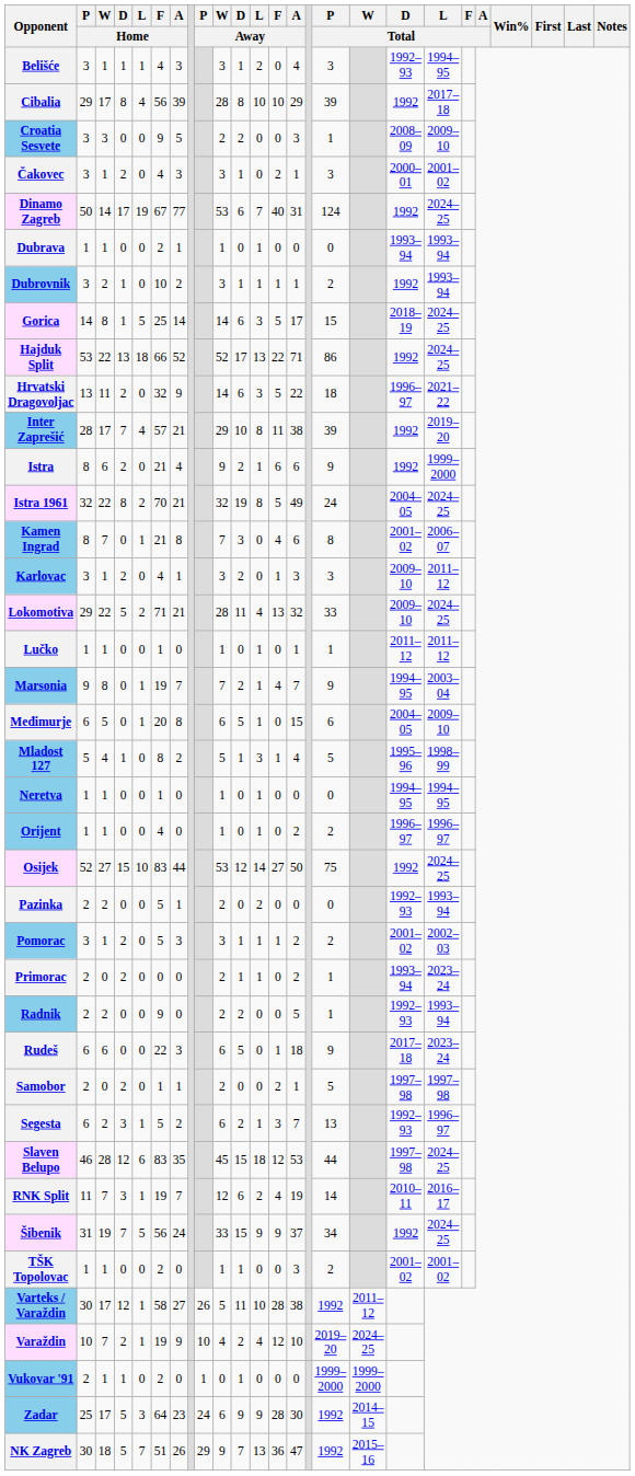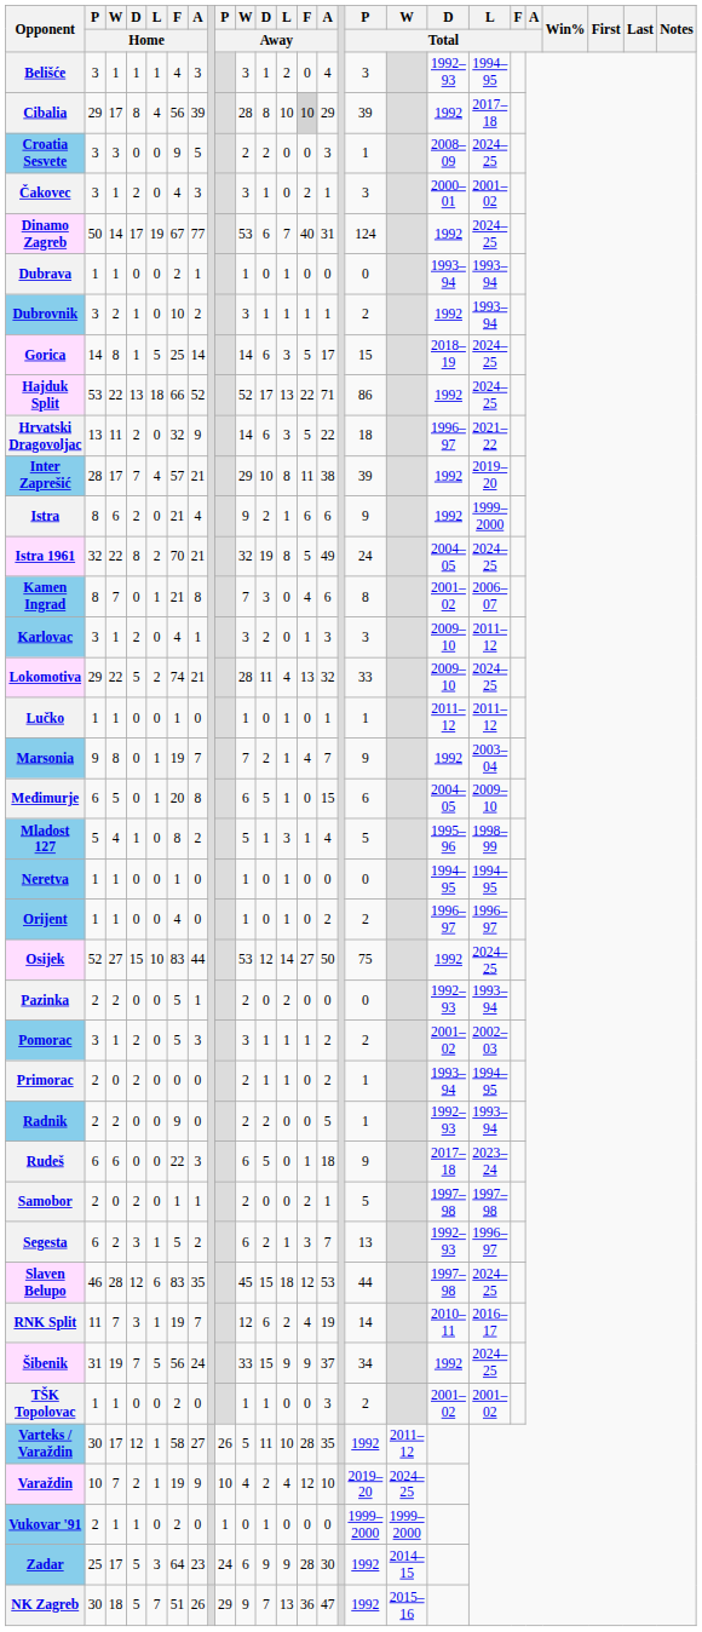 <table class="wikitable plainrowheaders sortable" style="font-size: 88%; text-align: center">
 <tr>
 <th scope=col rowspan=2>Opponent</th>
 <th scope=col>P</th>
 <th scope=col>W</th>
 <th scope=col>D</th>
 <th scope=col>L</th>
 <th scope=col>F</th>
 <th scope=col>A</th>
 <th scope=col width=0.1% rowspan=36 style="background: #DCDCDC" class="unsortable"></th>
 <th scope=col>P</th>
 <th scope=col>W</th>
 <th scope=col>D</th>
 <th scope=col>L</th>
 <th scope=col>F</th>
 <th scope=col>A</th>
 <th scope=col width=0.1% rowspan=36 style="background: #DCDCDC" class="unsortable"></th>
 <th scope=col>P</th>
 <th scope=col>W</th>
 <th scope=col>D</th>
 <th scope=col>L</th>
 <th scope=col>F</th>
 <th scope=col>A</th>
 <th scope=col rowspan=2>Win%</th>
 <th scope=col rowspan=2>First</th>
 <th scope=col rowspan=2>Last</th>
 <th scope=col rowspan=2 class="unsortable">Notes</th>
 </tr>
 <tr class="unsortable">
 <th colspan=6>Home</th>
 <th colspan=6>Away</th>
 <th colspan=6>Total</th>
 </tr>
 <tr>
 <th scope=row><a href='#'>Belišće</a></th>
 <td>3</td>
 <td>1</td>
 <td>1</td>
 <td>1</td>
 <td>4</td>
 <td>3</td>
 <td style="background: #DCDCDC"></td>
 <td>3</td>
 <td>1</td>
 <td>2</td>
 <td>0</td>
 <td>4</td>
 <td>3</td>
 <td style="background: #DCDCDC"><br></td>
 <td><a href='#'>1992–93</a></td>
 <td><a href='#'>1994–95</a></td>
 <td></td>
 </tr>
 <tr>
 <th scope=row><a href='#'>Cibalia</a></th>
 <td>29</td>
 <td>17</td>
 <td>8</td>
 <td>4</td>
 <td>56</td>
 <td>39</td>
 <td style="background: #DCDCDC"></td>
 <td>28</td>
 <td>8</td>
 <td>10</td>
-<td>10</td>
+<td style="background: lightgrey;">10</td>
 <td>29</td>
 <td>39</td>
 <td style="background: #DCDCDC"><br></td>
 <td><a href='#'>1992</a></td>
 <td><a href='#'>2017–18</a></td>
 <td></td>
 </tr>
 <tr>
 <th scope=row style=background:#87ceeb><a href='#'>Croatia Sesvete</a> </th>
 <td>3</td>
 <td>3</td>
 <td>0</td>
 <td>0</td>
 <td>9</td>
 <td>5</td>
 <td style="background: #DCDCDC"></td>
 <td>2</td>
 <td>2</td>
 <td>0</td>
 <td>0</td>
 <td>3</td>
 <td>1</td>
 <td style="background: #DCDCDC"><br></td>
 <td><a href='#'>2008–09</a></td>
-<td><a href='#'>2009–10</a></td>
+<td><a href='#'>2024–25</a></td>
 <td></td>
 </tr>
 <tr>
 <th scope=row><a href='#'>Čakovec</a></th>
 <td>3</td>
 <td>1</td>
 <td>2</td>
 <td>0</td>
 <td>4</td>
 <td>3</td>
 <td style="background: #DCDCDC"></td>
 <td>3</td>
 <td>1</td>
 <td>0</td>
 <td>2</td>
 <td>1</td>
 <td>3</td>
 <td style="background: #DCDCDC"><br></td>
 <td><a href='#'>2000–01</a></td>
 <td><a href='#'>2001–02</a></td>
 <td></td>
 </tr>
 <tr>
 <th scope=row style=background:#ffddff><a href='#'>Dinamo Zagreb</a> </th>
 <td>50</td>
 <td>14</td>
 <td>17</td>
 <td>19</td>
 <td>67</td>
 <td>77</td>
 <td style="background: #DCDCDC"></td>
 <td>53</td>
 <td>6</td>
 <td>7</td>
 <td>40</td>
 <td>31</td>
 <td>124</td>
 <td style="background: #DCDCDC"><br></td>
 <td><a href='#'>1992</a></td>
 <td><a href='#'>2024–25</a></td>
 <td></td>
 </tr>
 <tr>
 <th scope=row><a href='#'>Dubrava</a></th>
 <td>1</td>
 <td>1</td>
 <td>0</td>
 <td>0</td>
 <td>2</td>
 <td>1</td>
 <td style="background: #DCDCDC"></td>
 <td>1</td>
 <td>0</td>
 <td>1</td>
 <td>0</td>
 <td>0</td>
 <td>0</td>
 <td style="background: #DCDCDC"><br></td>
 <td><a href='#'>1993–94</a></td>
 <td><a href='#'>1993–94</a></td>
 <td></td>
 </tr>
 <tr>
 <th scope=row style=background:#87ceeb><a href='#'>Dubrovnik</a> </th>
 <td>3</td>
 <td>2</td>
 <td>1</td>
 <td>0</td>
 <td>10</td>
 <td>2</td>
 <td style="background: #DCDCDC"></td>
 <td>3</td>
 <td>1</td>
 <td>1</td>
 <td>1</td>
 <td>1</td>
 <td>2</td>
 <td style="background: #DCDCDC"><br></td>
 <td><a href='#'>1992</a></td>
 <td><a href='#'>1993–94</a></td>
 <td></td>
 </tr>
 <tr>
 <th scope=row style=background:#ffddff><a href='#'>Gorica</a> </th>
 <td>14</td>
 <td>8</td>
 <td>1</td>
 <td>5</td>
 <td>25</td>
 <td>14</td>
 <td style="background: #DCDCDC"></td>
 <td>14</td>
 <td>6</td>
 <td>3</td>
 <td>5</td>
 <td>17</td>
 <td>15</td>
 <td style="background: #DCDCDC"><br></td>
 <td><a href='#'>2018–19</a></td>
 <td><a href='#'>2024–25</a></td>
 <td></td>
 </tr>
 <tr>
 <th scope=row style=background:#ffddff><a href='#'>Hajduk Split</a> </th>
 <td>53</td>
 <td>22</td>
 <td>13</td>
 <td>18</td>
 <td>66</td>
 <td>52</td>
 <td style="background: #DCDCDC"></td>
 <td>52</td>
 <td>17</td>
 <td>13</td>
 <td>22</td>
 <td>71</td>
 <td>86</td>
 <td style="background: #DCDCDC"><br></td>
 <td><a href='#'>1992</a></td>
 <td><a href='#'>2024–25</a></td>
 <td></td>
 </tr>
 <tr>
 <th scope=row><a href='#'>Hrvatski Dragovoljac</a></th>
 <td>13</td>
 <td>11</td>
 <td>2</td>
 <td>0</td>
 <td>32</td>
 <td>9</td>
 <td style="background: #DCDCDC"></td>
 <td>14</td>
 <td>6</td>
 <td>3</td>
 <td>5</td>
 <td>22</td>
 <td>18</td>
 <td style="background: #DCDCDC"><br></td>
 <td><a href='#'>1996–97</a></td>
 <td><a href='#'>2021–22</a></td>
 <td></td>
 </tr>
 <tr>
 <th scope=row style=background:#87ceeb><a href='#'>Inter Zaprešić</a> </th>
 <td>28</td>
 <td>17</td>
 <td>7</td>
 <td>4</td>
 <td>57</td>
 <td>21</td>
 <td style="background: #DCDCDC"></td>
 <td>29</td>
 <td>10</td>
 <td>8</td>
 <td>11</td>
 <td>38</td>
 <td>39</td>
 <td style="background: #DCDCDC"><br></td>
 <td><a href='#'>1992</a></td>
 <td><a href='#'>2019–20</a></td>
 <td></td>
 </tr>
 <tr>
 <th scope=row><a href='#'>Istra</a></th>
 <td>8</td>
 <td>6</td>
 <td>2</td>
 <td>0</td>
 <td>21</td>
 <td>4</td>
 <td style="background: #DCDCDC"></td>
 <td>9</td>
 <td>2</td>
 <td>1</td>
 <td>6</td>
 <td>6</td>
 <td>9</td>
 <td style="background: #DCDCDC"><br></td>
 <td><a href='#'>1992</a></td>
 <td><a href='#'>1999–2000</a></td>
 <td></td>
 </tr>
 <tr>
 <th scope=row style=background:#ffddff><a href='#'>Istra 1961</a> </th>
 <td>32</td>
 <td>22</td>
 <td>8</td>
 <td>2</td>
 <td>70</td>
 <td>21</td>
 <td style="background: #DCDCDC"></td>
 <td>32</td>
 <td>19</td>
 <td>8</td>
 <td>5</td>
 <td>49</td>
 <td>24</td>
 <td style="background: #DCDCDC"><br></td>
 <td><a href='#'>2004–05</a></td>
 <td><a href='#'>2024–25</a></td>
 <td></td>
 </tr>
 <tr>
 <th scope=row style=background:#87ceeb><a href='#'>Kamen Ingrad</a> </th>
 <td>8</td>
 <td>7</td>
 <td>0</td>
 <td>1</td>
 <td>21</td>
 <td>8</td>
 <td style="background: #DCDCDC"></td>
 <td>7</td>
 <td>3</td>
 <td>0</td>
 <td>4</td>
 <td>6</td>
 <td>8</td>
 <td style="background: #DCDCDC"><br></td>
 <td><a href='#'>2001–02</a></td>
 <td><a href='#'>2006–07</a></td>
 <td></td>
 </tr>
 <tr>
 <th scope=row style=background:#87ceeb><a href='#'>Karlovac</a> </th>
 <td>3</td>
 <td>1</td>
 <td>2</td>
 <td>0</td>
 <td>4</td>
 <td>1</td>
 <td style="background: #DCDCDC"></td>
 <td>3</td>
 <td>2</td>
 <td>0</td>
 <td>1</td>
 <td>3</td>
 <td>3</td>
 <td style="background: #DCDCDC"><br></td>
 <td><a href='#'>2009–10</a></td>
 <td><a href='#'>2011–12</a></td>
 <td></td>
 </tr>
 <tr>
 <th scope=row style=background:#ffddff><a href='#'>Lokomotiva</a> </th>
 <td>29</td>
 <td>22</td>
 <td>5</td>
 <td>2</td>
-<td>71</td>
+<td>74</td>
 <td>21</td>
 <td style="background: #DCDCDC"></td>
 <td>28</td>
 <td>11</td>
 <td>4</td>
 <td>13</td>
 <td>32</td>
 <td>33</td>
 <td style="background: #DCDCDC"><br></td>
 <td><a href='#'>2009–10</a></td>
 <td><a href='#'>2024–25</a></td>
 <td></td>
 </tr>
 <tr>
 <th scope=row><a href='#'>Lučko</a></th>
 <td>1</td>
 <td>1</td>
 <td>0</td>
 <td>0</td>
 <td>1</td>
 <td>0</td>
 <td style="background: #DCDCDC"></td>
 <td>1</td>
 <td>0</td>
 <td>1</td>
 <td>0</td>
 <td>1</td>
 <td>1</td>
 <td style="background: #DCDCDC"><br></td>
 <td><a href='#'>2011–12</a></td>
 <td><a href='#'>2011–12</a></td>
 <td></td>
 </tr>
 <tr>
 <th scope=row style=background:#87ceeb><a href='#'>Marsonia</a> </th>
 <td>9</td>
 <td>8</td>
 <td>0</td>
 <td>1</td>
 <td>19</td>
 <td>7</td>
 <td style="background: #DCDCDC"></td>
 <td>7</td>
 <td>2</td>
 <td>1</td>
 <td>4</td>
 <td>7</td>
 <td>9</td>
 <td style="background: #DCDCDC"><br></td>
-<td><a href='#'>1994–95</a></td>
+<td><a href='#'>1992</a></td>
 <td><a href='#'>2003–04</a></td>
 <td></td>
 </tr>
 <tr>
 <th scope=row><a href='#'>Međimurje</a></th>
 <td>6</td>
 <td>5</td>
 <td>0</td>
 <td>1</td>
 <td>20</td>
 <td>8</td>
 <td style="background: #DCDCDC"></td>
 <td>6</td>
 <td>5</td>
 <td>1</td>
 <td>0</td>
 <td>15</td>
 <td>6</td>
 <td style="background: #DCDCDC"><br></td>
 <td><a href='#'>2004–05</a></td>
 <td><a href='#'>2009–10</a></td>
 <td></td>
 </tr>
 <tr>
 <th scope=row style=background:#87ceeb><a href='#'>Mladost 127</a> </th>
 <td>5</td>
 <td>4</td>
 <td>1</td>
 <td>0</td>
 <td>8</td>
 <td>2</td>
 <td style="background: #DCDCDC"></td>
 <td>5</td>
 <td>1</td>
 <td>3</td>
 <td>1</td>
 <td>4</td>
 <td>5</td>
 <td style="background: #DCDCDC"><br></td>
 <td><a href='#'>1995–96</a></td>
 <td><a href='#'>1998–99</a></td>
 <td></td>
 </tr>
 <tr>
 <th scope=row style=background:#87ceeb><a href='#'>Neretva</a> </th>
 <td>1</td>
 <td>1</td>
 <td>0</td>
 <td>0</td>
 <td>1</td>
 <td>0</td>
 <td style="background: #DCDCDC"></td>
 <td>1</td>
 <td>0</td>
 <td>1</td>
 <td>0</td>
 <td>0</td>
 <td>0</td>
 <td style="background: #DCDCDC"><br></td>
 <td><a href='#'>1994–95</a></td>
 <td><a href='#'>1994–95</a></td>
 <td></td>
 </tr>
 <tr>
 <th scope=row style=background:#87ceeb><a href='#'>Orijent</a> </th>
 <td>1</td>
 <td>1</td>
 <td>0</td>
 <td>0</td>
 <td>4</td>
 <td>0</td>
 <td style="background: #DCDCDC"></td>
 <td>1</td>
 <td>0</td>
 <td>1</td>
 <td>0</td>
 <td>2</td>
 <td>2</td>
 <td style="background: #DCDCDC"><br></td>
 <td><a href='#'>1996–97</a></td>
 <td><a href='#'>1996–97</a></td>
 <td></td>
 </tr>
 <tr>
 <th scope=row style=background:#ffddff><a href='#'>Osijek</a> </th>
 <td>52</td>
 <td>27</td>
 <td>15</td>
 <td>10</td>
 <td>83</td>
 <td>44</td>
 <td style="background: #DCDCDC"></td>
 <td>53</td>
 <td>12</td>
 <td>14</td>
 <td>27</td>
 <td>50</td>
 <td>75</td>
 <td style="background: #DCDCDC"><br></td>
 <td><a href='#'>1992</a></td>
 <td><a href='#'>2024–25</a></td>
 <td></td>
 </tr>
 <tr>
 <th scope=row><a href='#'>Pazinka</a></th>
 <td>2</td>
 <td>2</td>
 <td>0</td>
 <td>0</td>
 <td>5</td>
 <td>1</td>
 <td style="background: #DCDCDC"></td>
 <td>2</td>
 <td>0</td>
 <td>2</td>
 <td>0</td>
 <td>0</td>
 <td>0</td>
 <td style="background: #DCDCDC"><br></td>
 <td><a href='#'>1992–93</a></td>
 <td><a href='#'>1993–94</a></td>
 <td></td>
 </tr>
 <tr>
 <th scope=row style=background:#87ceeb><a href='#'>Pomorac</a> </th>
 <td>3</td>
 <td>1</td>
 <td>2</td>
 <td>0</td>
 <td>5</td>
 <td>3</td>
 <td style="background: #DCDCDC"></td>
 <td>3</td>
 <td>1</td>
 <td>1</td>
 <td>1</td>
 <td>2</td>
 <td>2</td>
 <td style="background: #DCDCDC"><br></td>
 <td><a href='#'>2001–02</a></td>
 <td><a href='#'>2002–03</a></td>
 <td></td>
 </tr>
 <tr>
 <th scope=row><a href='#'>Primorac</a></th>
 <td>2</td>
 <td>0</td>
 <td>2</td>
 <td>0</td>
 <td>0</td>
 <td>0</td>
 <td style="background: #DCDCDC"></td>
 <td>2</td>
 <td>1</td>
 <td>1</td>
 <td>0</td>
 <td>2</td>
 <td>1</td>
 <td style="background: #DCDCDC"><br></td>
 <td><a href='#'>1993–94</a></td>
-<td><a href='#'>2023–24</a></td>
+<td><a href='#'>1994–95</a></td>
 <td></td>
 </tr>
 <tr>
 <th scope=row style=background:#87ceeb><a href='#'>Radnik</a> </th>
 <td>2</td>
 <td>2</td>
 <td>0</td>
 <td>0</td>
 <td>9</td>
 <td>0</td>
 <td style="background: #DCDCDC"></td>
 <td>2</td>
 <td>2</td>
 <td>0</td>
 <td>0</td>
 <td>5</td>
 <td>1</td>
 <td style="background: #DCDCDC"><br></td>
 <td><a href='#'>1992–93</a></td>
 <td><a href='#'>1993–94</a></td>
 <td></td>
 </tr>
 <tr>
 <th scope=row><a href='#'>Rudeš</a></th>
 <td>6</td>
 <td>6</td>
 <td>0</td>
 <td>0</td>
 <td>22</td>
 <td>3</td>
 <td style="background: #DCDCDC"></td>
 <td>6</td>
 <td>5</td>
 <td>0</td>
 <td>1</td>
 <td>18</td>
 <td>9</td>
 <td style="background: #DCDCDC"><br></td>
 <td><a href='#'>2017–18</a></td>
 <td><a href='#'>2023–24</a></td>
 <td></td>
 </tr>
 <tr>
 <th scope=row><a href='#'>Samobor</a></th>
 <td>2</td>
 <td>0</td>
 <td>2</td>
 <td>0</td>
 <td>1</td>
 <td>1</td>
 <td style="background: #DCDCDC"></td>
 <td>2</td>
 <td>0</td>
 <td>0</td>
 <td>2</td>
 <td>1</td>
 <td>5</td>
 <td style="background: #DCDCDC"><br></td>
 <td><a href='#'>1997–98</a></td>
 <td><a href='#'>1997–98</a></td>
 <td></td>
 </tr>
 <tr>
 <th scope=row><a href='#'>Segesta</a></th>
 <td>6</td>
 <td>2</td>
 <td>3</td>
 <td>1</td>
 <td>5</td>
 <td>2</td>
 <td style="background: #DCDCDC"></td>
 <td>6</td>
 <td>2</td>
 <td>1</td>
 <td>3</td>
 <td>7</td>
 <td>13</td>
 <td style="background: #DCDCDC"><br></td>
 <td><a href='#'>1992–93</a></td>
 <td><a href='#'>1996–97</a></td>
 <td></td>
 </tr>
 <tr>
 <th scope=row style=background:#ffddff><a href='#'>Slaven Belupo</a> </th>
 <td>46</td>
 <td>28</td>
 <td>12</td>
 <td>6</td>
 <td>83</td>
 <td>35</td>
 <td style="background: #DCDCDC"></td>
 <td>45</td>
 <td>15</td>
 <td>18</td>
 <td>12</td>
 <td>53</td>
 <td>44</td>
 <td style="background: #DCDCDC"><br></td>
 <td><a href='#'>1997–98</a></td>
 <td><a href='#'>2024–25</a></td>
 <td></td>
 </tr>
 <tr>
 <th scope=row><a href='#'>RNK Split</a></th>
 <td>11</td>
 <td>7</td>
 <td>3</td>
 <td>1</td>
 <td>19</td>
 <td>7</td>
 <td style="background: #DCDCDC"></td>
 <td>12</td>
 <td>6</td>
 <td>2</td>
 <td>4</td>
 <td>19</td>
 <td>14</td>
 <td style="background: #DCDCDC"><br></td>
 <td><a href='#'>2010–11</a></td>
 <td><a href='#'>2016–17</a></td>
 <td></td>
 </tr>
 <tr>
 <th scope=row style=background:#ffddff><a href='#'>Šibenik</a> </th>
 <td>31</td>
 <td>19</td>
 <td>7</td>
 <td>5</td>
 <td>56</td>
 <td>24</td>
 <td style="background: #DCDCDC"></td>
 <td>33</td>
 <td>15</td>
 <td>9</td>
 <td>9</td>
 <td>37</td>
 <td>34</td>
 <td style="background: #DCDCDC"><br></td>
 <td><a href='#'>1992</a></td>
 <td><a href='#'>2024–25</a></td>
 <td></td>
 </tr>
 <tr>
 <th scope=row><a href='#'>TŠK Topolovac</a></th>
 <td>1</td>
 <td>1</td>
 <td>0</td>
 <td>0</td>
 <td>2</td>
 <td>0</td>
 <td style="background: #DCDCDC"></td>
 <td>1</td>
 <td>1</td>
 <td>0</td>
 <td>0</td>
 <td>3</td>
 <td>2</td>
 <td style="background: #DCDCDC"><br></td>
 <td><a href='#'>2001–02</a></td>
 <td><a href='#'>2001–02</a></td>
 <td></td>
 </tr>
 <tr>
 <th scope=row style=background:#87ceeb><a href='#'>Varteks / Varaždin</a> </th>
 <td>30</td>
 <td>17</td>
 <td>12</td>
 <td>1</td>
 <td>58</td>
 <td>27</td>
 <td style="background: #DCDCDC"></td>
 <td>26</td>
 <td>5</td>
 <td>11</td>
 <td>10</td>
 <td>28</td>
-<td>38</td>
+<td>35</td>
 <td style="background: #DCDCDC"><br></td>
 <td><a href='#'>1992</a></td>
 <td><a href='#'>2011–12</a></td>
 <td></td>
 </tr>
 <tr>
 <th scope=row style=background:#ffddff><a href='#'>Varaždin</a> </th>
 <td>10</td>
 <td>7</td>
 <td>2</td>
 <td>1</td>
 <td>19</td>
 <td>9</td>
 <td style="background: #DCDCDC"></td>
 <td>10</td>
 <td>4</td>
 <td>2</td>
 <td>4</td>
 <td>12</td>
 <td>10</td>
 <td style="background: #DCDCDC"><br></td>
 <td><a href='#'>2019–20</a></td>
 <td><a href='#'>2024–25</a></td>
 <td></td>
 </tr>
 <tr>
 <th scope=row style=background:#87ceeb><a href='#'>Vukovar '91</a> </th>
 <td>2</td>
 <td>1</td>
 <td>1</td>
 <td>0</td>
 <td>2</td>
 <td>0</td>
 <td style="background: #DCDCDC"></td>
 <td>1</td>
 <td>0</td>
 <td>1</td>
 <td>0</td>
 <td>0</td>
 <td>0</td>
 <td style="background: #DCDCDC"><br></td>
 <td><a href='#'>1999–2000</a></td>
 <td><a href='#'>1999–2000</a></td>
 <td></td>
 </tr>
 <tr>
 <th scope=row style=background:#87ceeb><a href='#'>Zadar</a> </th>
 <td>25</td>
 <td>17</td>
 <td>5</td>
 <td>3</td>
 <td>64</td>
 <td>23</td>
 <td style="background: #DCDCDC"></td>
 <td>24</td>
 <td>6</td>
 <td>9</td>
 <td>9</td>
 <td>28</td>
 <td>30</td>
 <td style="background: #DCDCDC"><br></td>
 <td><a href='#'>1992</a></td>
 <td><a href='#'>2014–15</a></td>
 <td></td>
 </tr>
 <tr>
 <th scope=row><a href='#'>NK Zagreb</a></th>
 <td>30</td>
 <td>18</td>
 <td>5</td>
 <td>7</td>
 <td>51</td>
 <td>26</td>
 <td style="background: #DCDCDC"></td>
 <td>29</td>
 <td>9</td>
 <td>7</td>
 <td>13</td>
 <td>36</td>
 <td>47</td>
 <td style="background: #DCDCDC"><br></td>
 <td><a href='#'>1992</a></td>
 <td><a href='#'>2015–16</a></td>
 <td></td>
 </tr>
 </table>
